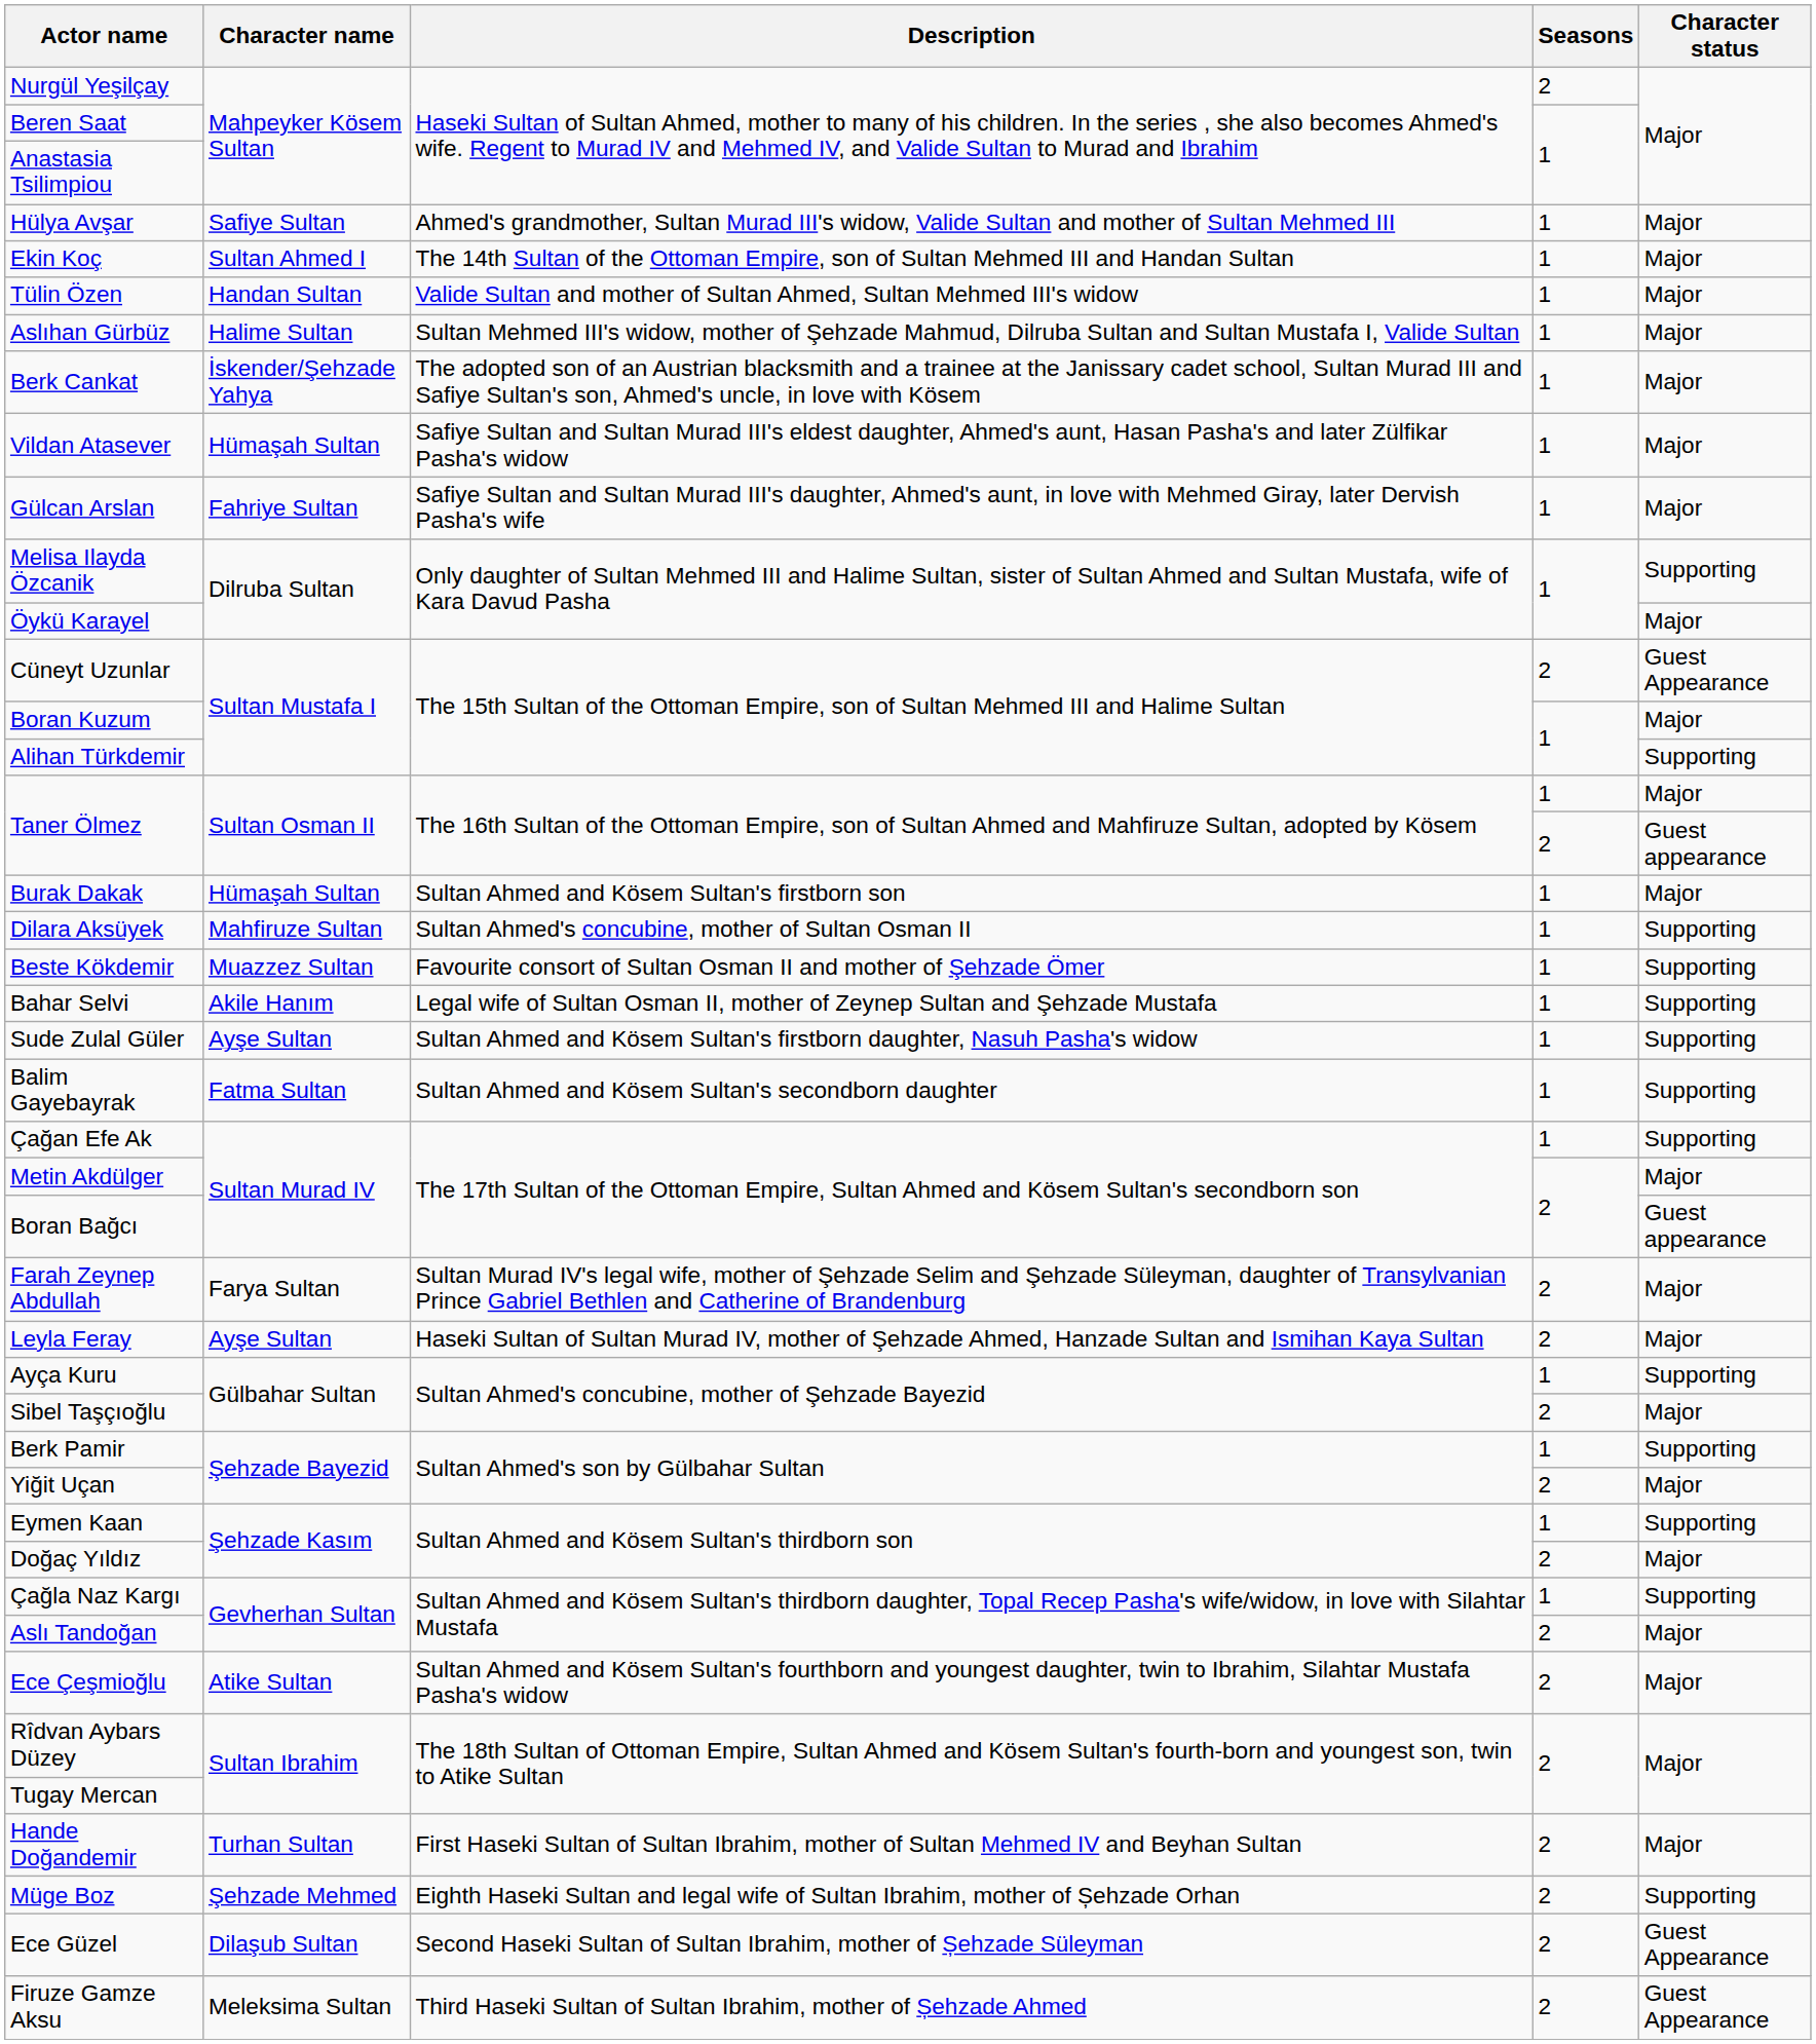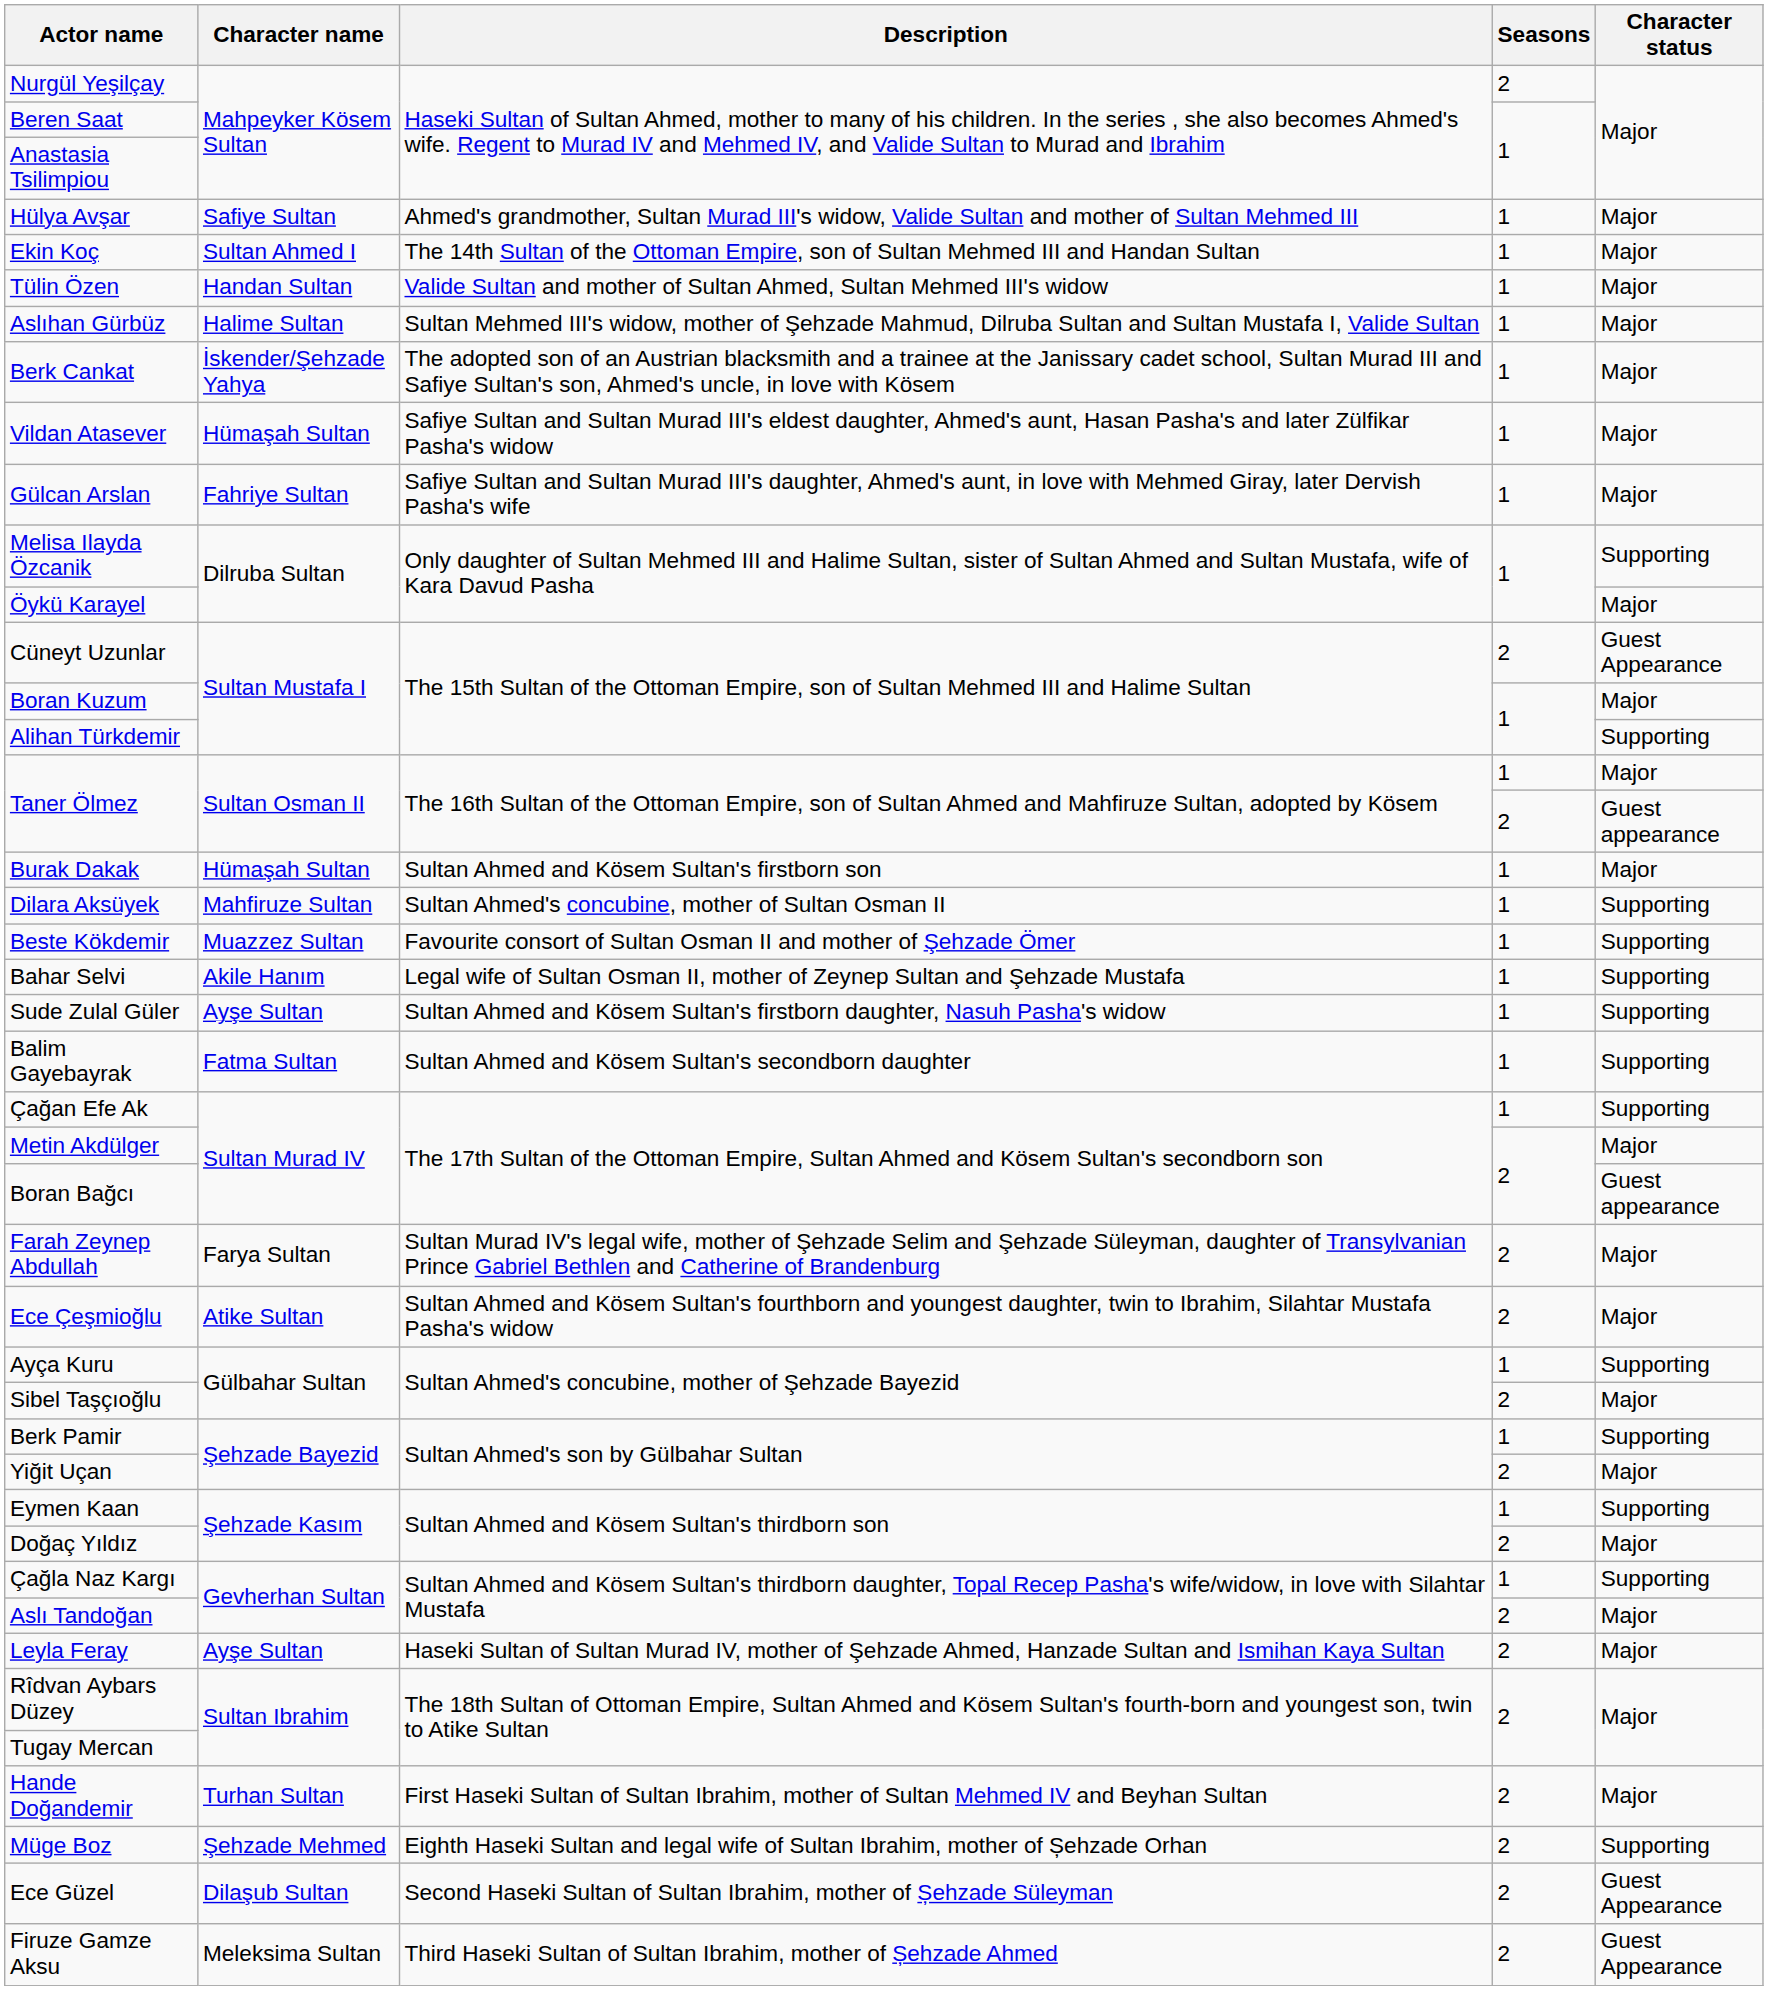 <table class="wikitable">
 <tr>
 <th>Actor name</th>
 <th>Character name</th>
 <th>Description</th>
 <th>Seasons</th>
 <th>Character status</th>
 </tr>
 <tr>
 <td><a href='#'>Nurgül Yeşilçay</a></td>
 <td rowspan="3"><a href='#'>Mahpeyker Kösem Sultan</a></td>
 <td rowspan="3"><a href='#'>Haseki Sultan</a> of Sultan Ahmed, mother to many of his children. In the series , she also becomes Ahmed's wife. <a href='#'>Regent</a> to <a href='#'>Murad IV</a> and <a href='#'>Mehmed IV</a>, and <a href='#'>Valide Sultan</a> to Murad and <a href='#'>Ibrahim</a></td>
 <td>2</td>
 <td rowspan="3">Major</td>
 </tr>
 <tr>
 <td><a href='#'>Beren Saat</a></td>
 <td rowspan="2">1</td>
 </tr>
 <tr>
 <td><a href='#'>Anastasia Tsilimpiou</a></td>
 </tr>
 <tr>
 <td><a href='#'>Hülya Avşar</a></td>
 <td><a href='#'>Safiye Sultan</a></td>
 <td>Ahmed's grandmother, Sultan <a href='#'>Murad III</a>'s widow, <a href='#'>Valide Sultan</a> and mother of <a href='#'>Sultan Mehmed III</a></td>
 <td>1</td>
 <td>Major</td>
 </tr>
 <tr>
 <td><a href='#'>Ekin Koç</a></td>
 <td><a href='#'>Sultan Ahmed I</a></td>
 <td>The 14th <a href='#'>Sultan</a> of the <a href='#'>Ottoman Empire</a>, son of Sultan Mehmed III and Handan Sultan</td>
 <td>1</td>
 <td>Major</td>
 </tr>
 <tr>
 <td><a href='#'>Tülin Özen</a></td>
 <td><a href='#'>Handan Sultan</a></td>
 <td><a href='#'>Valide Sultan</a> and mother of Sultan Ahmed, Sultan Mehmed III's widow</td>
 <td>1</td>
 <td>Major</td>
 </tr>
 <tr>
 <td><a href='#'>Aslıhan Gürbüz</a></td>
 <td><a href='#'>Halime Sultan</a></td>
 <td>Sultan Mehmed III's widow, mother of Şehzade Mahmud, Dilruba Sultan and Sultan Mustafa I, <a href='#'>Valide Sultan</a></td>
 <td>1</td>
 <td>Major</td>
 </tr>
 <tr>
 <td><a href='#'>Berk Cankat</a></td>
 <td><a href='#'>İskender/Şehzade Yahya</a></td>
 <td>The adopted son of an Austrian blacksmith and a trainee at the Janissary cadet school, Sultan Murad III and Safiye Sultan's son, Ahmed's uncle, in love with Kösem</td>
 <td>1</td>
 <td>Major</td>
 </tr>
 <tr>
 <td><a href='#'>Vildan Atasever</a></td>
 <td><a href='#'>Hümaşah Sultan</a></td>
 <td>Safiye Sultan and Sultan Murad III's eldest daughter, Ahmed's aunt, Hasan Pasha's and later Zülfikar Pasha's widow</td>
 <td>1</td>
 <td>Major</td>
 </tr>
 <tr>
 <td><a href='#'>Gülcan Arslan</a></td>
 <td><a href='#'>Fahriye Sultan</a></td>
 <td>Safiye Sultan and Sultan Murad III's daughter, Ahmed's aunt, in love with Mehmed Giray, later Dervish Pasha's wife</td>
 <td>1</td>
 <td>Major</td>
 </tr>
 <tr>
 <td><a href='#'>Melisa Ilayda Özcanik</a></td>
 <td rowspan="2">Dilruba Sultan</td>
 <td rowspan="2">Only daughter of Sultan Mehmed III and Halime Sultan, sister of Sultan Ahmed and Sultan Mustafa, wife of Kara Davud Pasha</td>
 <td rowspan="2">1</td>
 <td>Supporting</td>
 </tr>
 <tr>
 <td><a href='#'>Öykü Karayel</a></td>
 <td>Major</td>
 </tr>
 <tr>
 <td>Cüneyt Uzunlar</td>
 <td rowspan="3"><a href='#'>Sultan Mustafa I</a></td>
 <td rowspan="3">The 15th Sultan of the Ottoman Empire, son of Sultan Mehmed III and Halime Sultan</td>
 <td>2</td>
 <td>Guest Appearance</td>
 </tr>
 <tr>
 <td><a href='#'>Boran Kuzum</a></td>
 <td rowspan="2">1</td>
 <td>Major</td>
 </tr>
 <tr>
 <td><a href='#'>Alihan Türkdemir</a></td>
 <td>Supporting</td>
 </tr>
 <tr>
 <td rowspan="2"><a href='#'>Taner Ölmez</a></td>
 <td rowspan="2"><a href='#'>Sultan Osman II</a></td>
 <td rowspan="2">The 16th Sultan of the Ottoman Empire, son of Sultan Ahmed and Mahfiruze Sultan, adopted by Kösem</td>
 <td>1</td>
 <td>Major</td>
 </tr>
 <tr>
 <td>2</td>
 <td>Guest appearance</td>
 </tr>
 <tr>
 <td><a href='#'>Burak Dakak</a></td>
 <td><a href='#'>Hümaşah Sultan</a></td>
 <td>Sultan Ahmed and Kösem Sultan's firstborn son</td>
 <td>1</td>
 <td>Major</td>
 </tr>
 <tr>
 <td><a href='#'>Dilara Aksüyek</a></td>
 <td><a href='#'>Mahfiruze Sultan</a></td>
 <td>Sultan Ahmed's <a href='#'>concubine</a>, mother of Sultan Osman II</td>
 <td>1</td>
 <td>Supporting</td>
 </tr>
 <tr>
 <td><a href='#'>Beste Kökdemir</a></td>
 <td><a href='#'>Muazzez Sultan</a></td>
 <td>Favourite consort of Sultan Osman II and mother of <a href='#'>Şehzade Ömer</a></td>
 <td>1</td>
 <td>Supporting</td>
 </tr>
 <tr>
 <td>Bahar Selvi</td>
 <td><a href='#'>Akile Hanım</a></td>
 <td>Legal wife of Sultan Osman II, mother of Zeynep Sultan and Şehzade Mustafa</td>
 <td>1</td>
 <td>Supporting</td>
 </tr>
 <tr>
 <td>Sude Zulal Güler</td>
 <td><a href='#'>Ayşe Sultan</a></td>
 <td>Sultan Ahmed and Kösem Sultan's firstborn daughter, <a href='#'>Nasuh Pasha</a>'s widow</td>
 <td>1</td>
 <td>Supporting</td>
 </tr>
 <tr>
 <td>Balim Gayebayrak</td>
 <td><a href='#'>Fatma Sultan</a></td>
 <td>Sultan Ahmed and Kösem Sultan's secondborn daughter</td>
 <td>1</td>
 <td>Supporting</td>
 </tr>
 <tr>
 <td>Çağan Efe Ak</td>
 <td rowspan="3"><a href='#'>Sultan Murad IV</a></td>
 <td rowspan="3">The 17th Sultan of the Ottoman Empire, Sultan Ahmed and Kösem Sultan's secondborn son</td>
 <td>1</td>
 <td>Supporting</td>
 </tr>
 <tr>
 <td><a href='#'>Metin Akdülger</a></td>
 <td rowspan="2">2</td>
 <td>Major</td>
 </tr>
 <tr>
 <td>Boran Bağcı</td>
 <td>Guest appearance</td>
 </tr>
 <tr>
 <td><a href='#'>Farah Zeynep Abdullah</a></td>
 <td>Farya Sultan</td>
 <td>Sultan Murad IV's legal wife, mother of Şehzade Selim and Şehzade Süleyman, daughter of <a href='#'>Transylvanian</a> Prince <a href='#'>Gabriel Bethlen</a> and <a href='#'>Catherine of Brandenburg</a></td>
 <td>2</td>
 <td>Major</td>
 </tr>
 <tr>
-<td><a href='#'>Leyla Feray</a></td>
-<td><a href='#'>Ayşe Sultan</a></td>
-<td>Haseki Sultan of Sultan Murad IV, mother of Şehzade Ahmed, Hanzade Sultan and <a href='#'>Ismihan Kaya Sultan</a></td>
+<td><a href='#'>Ece Çeşmioğlu</a></td>
+<td><a href='#'>Atike Sultan</a></td>
+<td>Sultan Ahmed and Kösem Sultan's fourthborn and youngest daughter, twin to Ibrahim, Silahtar Mustafa Pasha's widow</td>
 <td>2</td>
 <td>Major</td>
 </tr>
 <tr>
 <td>Ayça Kuru</td>
 <td rowspan="2">Gülbahar Sultan</td>
 <td rowspan="2">Sultan Ahmed's concubine, mother of Şehzade Bayezid</td>
 <td>1</td>
 <td>Supporting</td>
 </tr>
 <tr>
 <td>Sibel Taşçıoğlu</td>
 <td>2</td>
 <td>Major</td>
 </tr>
 <tr>
 <td>Berk Pamir</td>
 <td rowspan="2"><a href='#'>Şehzade Bayezid</a></td>
 <td rowspan="2">Sultan Ahmed's son by Gülbahar Sultan</td>
 <td>1</td>
 <td>Supporting</td>
 </tr>
 <tr>
 <td>Yiğit Uçan</td>
 <td>2</td>
 <td>Major</td>
 </tr>
 <tr>
 <td>Eymen Kaan</td>
 <td rowspan="2"><a href='#'>Şehzade Kasım</a></td>
 <td rowspan="2">Sultan Ahmed and Kösem Sultan's thirdborn son</td>
 <td>1</td>
 <td>Supporting</td>
 </tr>
 <tr>
 <td>Doğaç Yıldız</td>
 <td>2</td>
 <td>Major</td>
 </tr>
 <tr>
 <td>Çağla Naz Kargı</td>
 <td rowspan="2"><a href='#'>Gevherhan Sultan</a></td>
 <td rowspan="2">Sultan Ahmed and Kösem Sultan's thirdborn daughter, <a href='#'>Topal Recep Pasha</a>'s wife/widow, in love with Silahtar Mustafa</td>
 <td>1</td>
 <td>Supporting</td>
 </tr>
 <tr>
 <td><a href='#'>Aslı Tandoğan</a></td>
 <td>2</td>
 <td>Major</td>
 </tr>
 <tr>
-<td><a href='#'>Ece Çeşmioğlu</a></td>
-<td><a href='#'>Atike Sultan</a></td>
-<td>Sultan Ahmed and Kösem Sultan's fourthborn and youngest daughter, twin to Ibrahim, Silahtar Mustafa Pasha's widow</td>
+<td><a href='#'>Leyla Feray</a></td>
+<td><a href='#'>Ayşe Sultan</a></td>
+<td>Haseki Sultan of Sultan Murad IV, mother of Şehzade Ahmed, Hanzade Sultan and <a href='#'>Ismihan Kaya Sultan</a></td>
 <td>2</td>
 <td>Major</td>
 </tr>
 <tr>
 <td>Rîdvan Aybars Düzey</td>
 <td rowspan="2"><a href='#'>Sultan Ibrahim</a></td>
 <td rowspan="2">The 18th Sultan of Ottoman Empire, Sultan Ahmed and Kösem Sultan's fourth-born and youngest son, twin to Atike Sultan</td>
 <td rowspan="2">2</td>
 <td rowspan="2">Major</td>
 </tr>
 <tr>
 <td>Tugay Mercan</td>
 </tr>
 <tr>
 <td><a href='#'>Hande Doğandemir</a></td>
 <td><a href='#'>Turhan Sultan</a></td>
 <td>First Haseki Sultan of Sultan Ibrahim, mother of Sultan <a href='#'>Mehmed IV</a> and Beyhan Sultan</td>
 <td>2</td>
 <td>Major</td>
 </tr>
 <tr>
 <td><a href='#'>Müge Boz</a></td>
 <td><a href='#'>Şehzade Mehmed</a></td>
 <td>Eighth Haseki Sultan and legal wife of Sultan Ibrahim, mother of Șehzade Orhan</td>
 <td>2</td>
 <td>Supporting </td>
 </tr>
 <tr>
 <td>Ece Güzel</td>
 <td><a href='#'>Dilaşub Sultan</a></td>
 <td>Second Haseki Sultan of Sultan Ibrahim, mother of <a href='#'>Șehzade Süleyman</a></td>
 <td>2</td>
 <td>Guest Appearance</td>
 </tr>
 <tr>
 <td>Firuze Gamze Aksu</td>
 <td>Meleksima Sultan</td>
 <td>Third Haseki Sultan of Sultan Ibrahim, mother of <a href='#'>Șehzade Ahmed</a></td>
 <td>2</td>
 <td>Guest Appearance</td>
 </tr>
 </table>
